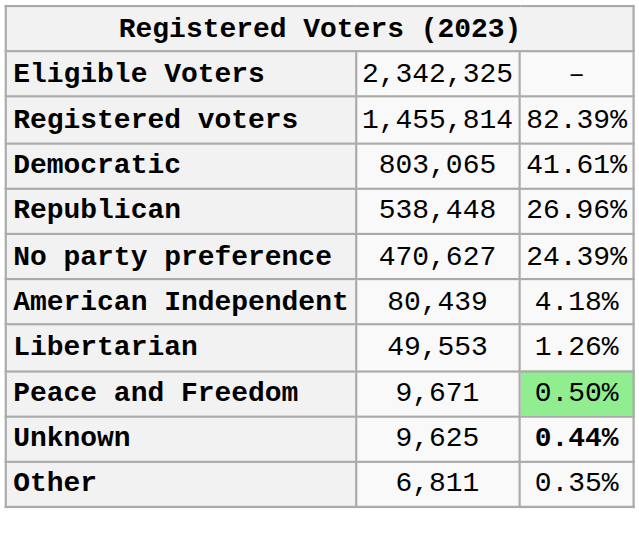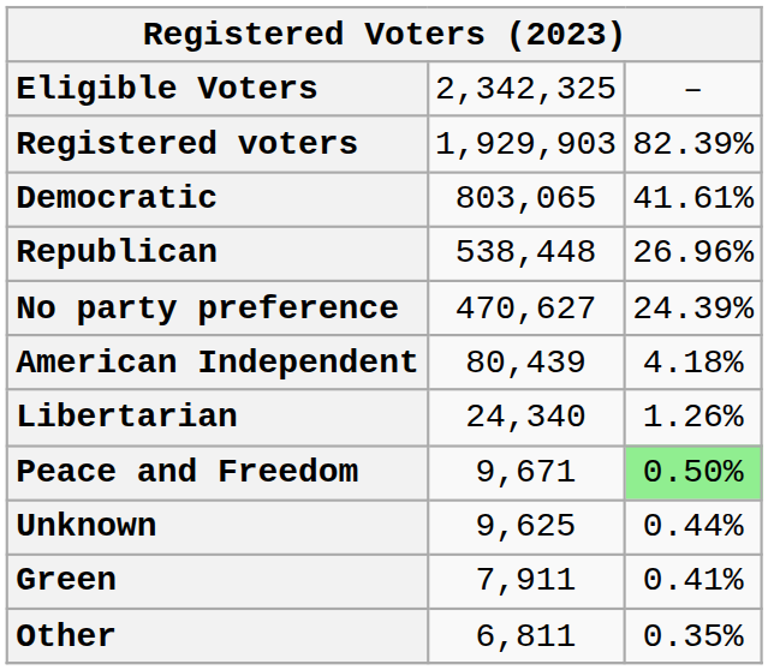 <table class="wikitable"  style="text-align: center;float:right;">
 <tr>
 <th colspan=3>Registered Voters (2023)</th>
 </tr>
 <tr>
 <th scope="row" style="text-align: left;">Eligible Voters</th>
 <td>2,342,325</td>
 <td>–</td>
 </tr>
 <tr>
 <th scope="row" style="text-align: left;">Registered voters</th>
-<td>1,455,814</td>
+<td>1,929,903</td>
 <td>82.39%</td>
 </tr>
 <tr>
 <th scope="row" style="text-align: left;">Democratic</th>
 <td>803,065</td>
 <td>41.61%</td>
 </tr>
 <tr>
 <th scope="row" style="text-align: left;">Republican</th>
 <td>538,448</td>
 <td>26.96%</td>
 </tr>
 <tr>
 <th scope="row" style="text-align: left;">No party preference</th>
 <td>470,627</td>
 <td>24.39%</td>
 </tr>
 <tr>
 <th scope="row" style="text-align: left;">American Independent</th>
 <td>80,439</td>
 <td>4.18%</td>
 </tr>
 <tr>
 <th scope="row" style="text-align: left;">Libertarian</th>
-<td>49,553</td>
+<td>24,340</td>
 <td>1.26%</td>
 </tr>
 <tr>
 <th scope="row" style="text-align: left;">Peace and Freedom</th>
 <td>9,671</td>
 <td style="background: lightgreen;">0.50%</td>
 </tr>
 <tr>
 <th scope="row" style="text-align: left;">Unknown</th>
 <td>9,625</td>
-<td><strong>0.44%</strong></td>
+<td>0.44%</td>
+</tr>
+<tr>
+<th scope="row" style="text-align: left;">Green</th>
+<td>7,911</td>
+<td>0.41%</td>
 </tr>
 <tr>
 <th scope="row" style="text-align: left;">Other</th>
 <td>6,811</td>
 <td>0.35%</td>
 </tr>
 <tr>
 </tr>
 </table>
